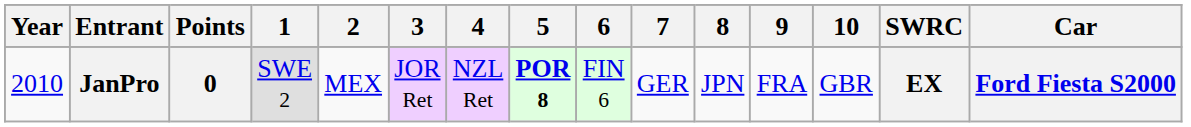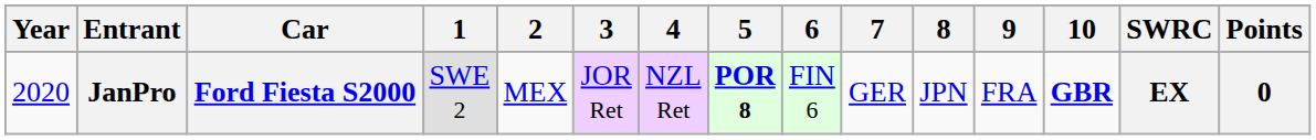 <table class="wikitable" border="1" style="text-align:center; font-size:85%;">
 <tr>
 <th>Year</th>
 <th>Entrant</th>
-<th>Points</th>
+<th>Car</th>
 <th>1</th>
 <th>2</th>
 <th>3</th>
 <th>4</th>
 <th>5</th>
 <th>6</th>
 <th>7</th>
 <th>8</th>
 <th>9</th>
 <th>10</th>
 <th>SWRC</th>
-<th>Car</th>
+<th>Points</th>
 </tr>
 <tr>
-<td><a href='#'>2010</a></td>
+<td><a href='#'>2020</a></td>
 <th nowrap>JanPro</th>
-<th>0</th>
+<th nowrap><a href='#'>Ford Fiesta S2000</a></th>
 <td style="background:#DFDFDF;"><a href='#'>SWE</a><br><small>2</small></td>
 <td><a href='#'>MEX</a></td>
 <td style="background:#EFCFFF;"><a href='#'>JOR</a><br><small>Ret</small></td>
 <td style="background:#EFCFFF;"><a href='#'>NZL</a><br><small>Ret</small></td>
 <td style="background:#DFFFDF;"><strong><a href='#'>POR</a><br><small>8</small></strong></td>
 <td style="background:#DFFFDF;"><a href='#'>FIN</a><br><small>6</small></td>
 <td><a href='#'>GER</a></td>
 <td><a href='#'>JPN</a></td>
 <td><a href='#'>FRA</a></td>
-<td><a href='#'>GBR</a></td>
+<td><strong><a href='#'>GBR</a></strong></td>
 <th>EX</th>
-<th nowrap><a href='#'>Ford Fiesta S2000</a></th>
+<th>0</th>
 </tr>
 </table>
